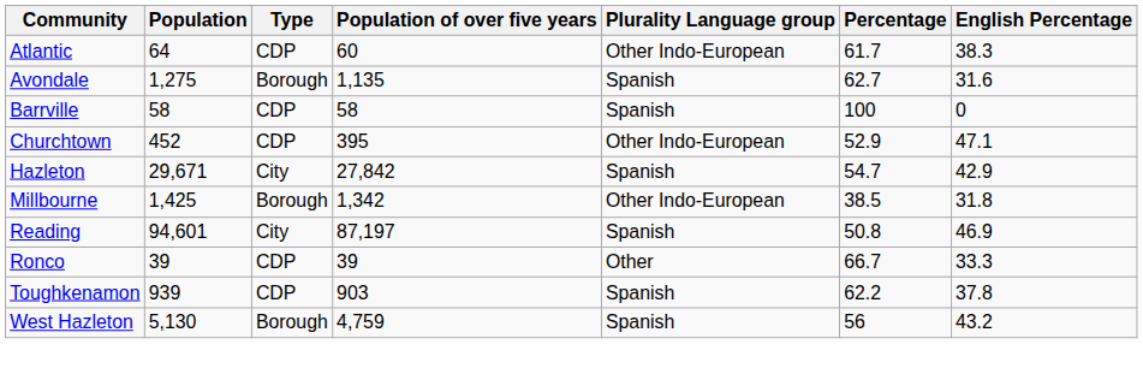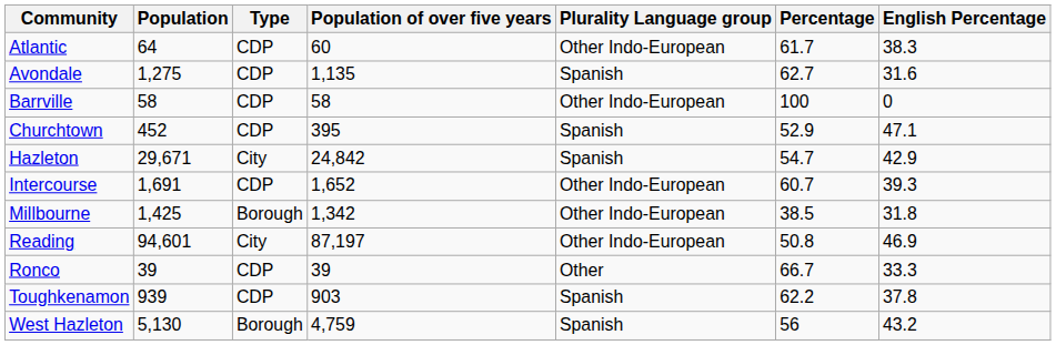 <table class="wikitable sortable">
 <tr>
 <th>Community</th>
 <th>Population</th>
 <th>Type</th>
 <th>Population of over five years</th>
 <th>Plurality Language group</th>
 <th>Percentage</th>
 <th>English Percentage</th>
 </tr>
 <tr>
 <td><a href='#'>Atlantic</a></td>
 <td>64</td>
 <td>CDP</td>
 <td>60</td>
 <td>Other Indo-European</td>
 <td>61.7</td>
 <td>38.3</td>
 </tr>
 <tr>
 <td><a href='#'>Avondale</a></td>
 <td>1,275</td>
-<td>Borough</td>
+<td>CDP</td>
 <td>1,135</td>
 <td>Spanish</td>
 <td>62.7</td>
 <td>31.6</td>
 </tr>
 <tr>
 <td><a href='#'>Barrville</a></td>
 <td>58</td>
 <td>CDP</td>
 <td>58</td>
-<td>Spanish</td>
+<td>Other Indo-European</td>
 <td>100</td>
 <td>0</td>
 </tr>
 <tr>
 <td><a href='#'>Churchtown</a></td>
 <td>452</td>
 <td>CDP</td>
 <td>395</td>
-<td>Other Indo-European</td>
+<td>Spanish</td>
 <td>52.9</td>
 <td>47.1</td>
 </tr>
 <tr>
 <td><a href='#'>Hazleton</a></td>
 <td>29,671</td>
 <td>City</td>
-<td>27,842</td>
+<td>24,842</td>
 <td>Spanish</td>
 <td>54.7</td>
 <td>42.9</td>
+</tr>
+<tr>
+<td><a href='#'>Intercourse</a></td>
+<td>1,691</td>
+<td>CDP</td>
+<td>1,652</td>
+<td>Other Indo-European</td>
+<td>60.7</td>
+<td>39.3</td>
 </tr>
 <tr>
 <td><a href='#'>Millbourne</a></td>
 <td>1,425</td>
 <td>Borough</td>
 <td>1,342</td>
 <td>Other Indo-European</td>
 <td>38.5</td>
 <td>31.8</td>
 </tr>
 <tr>
 <td><a href='#'>Reading</a></td>
 <td>94,601</td>
 <td>City</td>
 <td>87,197</td>
-<td>Spanish</td>
+<td>Other Indo-European</td>
 <td>50.8</td>
 <td>46.9</td>
 </tr>
 <tr>
 <td><a href='#'>Ronco</a></td>
 <td>39</td>
 <td>CDP</td>
 <td>39</td>
 <td>Other</td>
 <td>66.7</td>
 <td>33.3</td>
 </tr>
 <tr>
 <td><a href='#'>Toughkenamon</a></td>
 <td>939</td>
 <td>CDP</td>
 <td>903</td>
 <td>Spanish</td>
 <td>62.2</td>
 <td>37.8</td>
 </tr>
 <tr>
 <td><a href='#'>West Hazleton</a></td>
 <td>5,130</td>
 <td>Borough</td>
 <td>4,759</td>
 <td>Spanish</td>
 <td>56</td>
 <td>43.2</td>
 </tr>
 </table>
